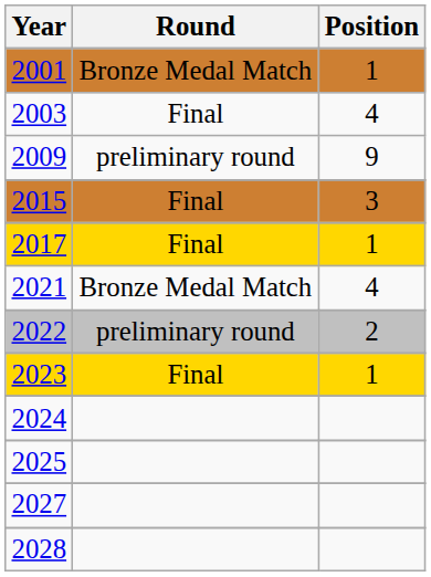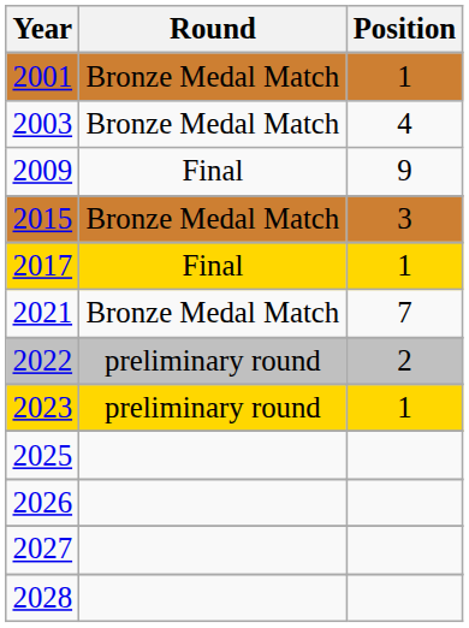 <table class="wikitable" style="text-align: center;">
 <tr>
 <th>Year</th>
 <th>Round</th>
 <th>Position</th>
 </tr>
 <tr>
 </tr>
 <tr style="background:#CD7F32;">
 <td> <a href='#'>2001</a></td>
 <td>Bronze Medal Match</td>
 <td>1</td>
 </tr>
 <tr>
 <td> <a href='#'>2003</a></td>
-<td>Final</td>
+<td>Bronze Medal Match</td>
 <td>4</td>
 </tr>
 <tr>
 <td> <a href='#'>2009</a></td>
-<td>preliminary round</td>
+<td>Final</td>
 <td>9</td>
 </tr>
 <tr>
 </tr>
 <tr style="background:#CD7F32;">
 <td> <a href='#'>2015</a></td>
-<td>Final</td>
+<td>Bronze Medal Match</td>
 <td>3</td>
 </tr>
 <tr>
 </tr>
 <tr style="background:gold;">
 <td> <a href='#'>2017</a></td>
 <td>Final</td>
 <td>1</td>
 </tr>
 <tr>
 <td> <a href='#'>2021</a></td>
 <td>Bronze Medal Match</td>
-<td>4</td>
+<td>7</td>
 </tr>
 <tr>
 </tr>
 <tr style="background:silver;">
 <td> <a href='#'>2022</a></td>
 <td>preliminary round</td>
 <td>2</td>
 </tr>
 <tr>
 </tr>
 <tr style="background:gold;">
 <td> <a href='#'>2023</a></td>
-<td>Final</td>
+<td>preliminary round</td>
 <td>1</td>
 </tr>
 <tr>
-</tr>
-<tr style="background:;">
-<td> <a href='#'>2024</a></td>
-<td></td>
-<td></td>
 </tr>
 <tr>
 </tr>
 <tr style="background:;">
 <td> <a href='#'>2025</a></td>
 <td></td>
 <td></td>
 </tr>
 <tr>
+</tr>
+<tr style="background:;">
+<td> <a href='#'>2026</a></td>
+<td></td>
+<td></td>
 </tr>
 <tr>
 </tr>
 <tr style="background:;">
 <td> <a href='#'>2027</a></td>
 <td></td>
 <td></td>
 </tr>
 <tr>
 </tr>
 <tr style="background:;">
 <td> <a href='#'>2028</a></td>
 <td></td>
 <td></td>
 </tr>
 </table>
